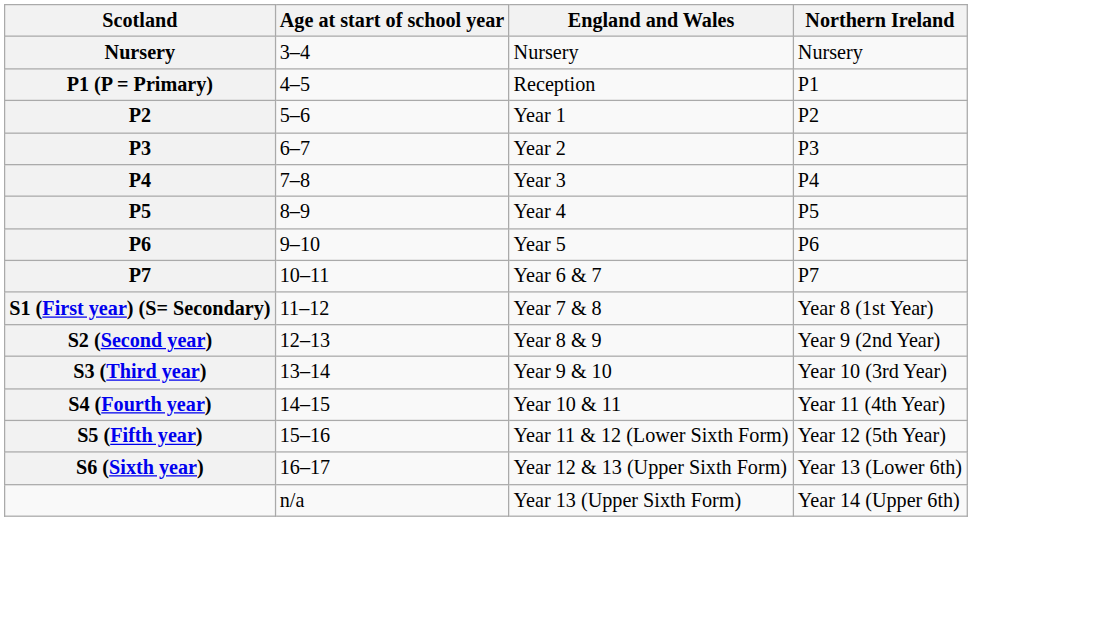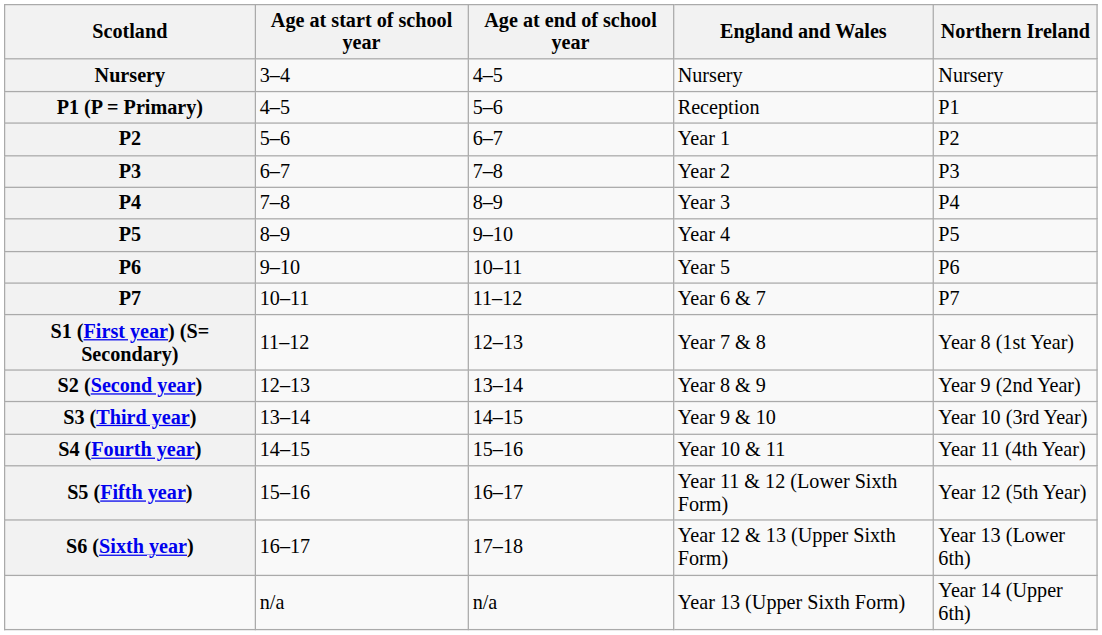 <table class="wikitable">
 <tr>
 <th>Scotland</th>
 <th>Age at start of school year</th>
+<th>Age at end of school year</th>
 <th>England and Wales</th>
 <th>Northern Ireland</th>
 </tr>
 <tr>
 <th>Nursery</th>
 <td>3–4</td>
+<td>4–5</td>
 <td>Nursery</td>
 <td>Nursery</td>
 </tr>
 <tr>
 <th>P1 (P = Primary)</th>
 <td>4–5</td>
+<td>5–6</td>
 <td>Reception</td>
 <td>P1</td>
 </tr>
 <tr>
 <th>P2</th>
 <td>5–6</td>
+<td>6–7</td>
 <td>Year 1</td>
 <td>P2</td>
 </tr>
 <tr>
 <th>P3</th>
 <td>6–7</td>
+<td>7–8</td>
 <td>Year 2</td>
 <td>P3</td>
 </tr>
 <tr>
 <th>P4</th>
 <td>7–8</td>
+<td>8–9</td>
 <td>Year 3</td>
 <td>P4</td>
 </tr>
 <tr>
 <th>P5</th>
 <td>8–9</td>
+<td>9–10</td>
 <td>Year 4</td>
 <td>P5</td>
 </tr>
 <tr>
 <th>P6</th>
 <td>9–10</td>
+<td>10–11</td>
 <td>Year 5</td>
 <td>P6</td>
 </tr>
 <tr>
 <th>P7</th>
 <td>10–11</td>
+<td>11–12</td>
 <td>Year 6 & 7</td>
 <td>P7</td>
 </tr>
 <tr>
 <th>S1 (<a href='#'>First year</a>) (S= Secondary)</th>
 <td>11–12</td>
+<td>12–13</td>
 <td>Year 7 & 8</td>
 <td>Year 8 (1st Year)</td>
 </tr>
 <tr>
 <th>S2 (<a href='#'>Second year</a>)</th>
 <td>12–13</td>
+<td>13–14</td>
 <td>Year 8 & 9</td>
 <td>Year 9 (2nd Year)</td>
 </tr>
 <tr>
 <th>S3 (<a href='#'>Third year</a>)</th>
 <td>13–14</td>
+<td>14–15</td>
 <td>Year 9 & 10</td>
 <td>Year 10 (3rd Year)</td>
 </tr>
 <tr>
 <th>S4 (<a href='#'>Fourth year</a>)</th>
 <td>14–15</td>
+<td>15–16</td>
 <td>Year 10 & 11</td>
 <td>Year 11 (4th Year)</td>
 </tr>
 <tr>
 <th>S5 (<a href='#'>Fifth year</a>)</th>
 <td>15–16</td>
+<td>16–17</td>
 <td>Year 11 & 12 (Lower Sixth Form)</td>
 <td>Year 12 (5th Year)</td>
 </tr>
 <tr>
 <th>S6 (<a href='#'>Sixth year</a>)</th>
 <td>16–17</td>
+<td>17–18</td>
 <td>Year 12 & 13 (Upper Sixth Form)</td>
 <td>Year 13 (Lower 6th)</td>
 </tr>
 <tr>
 <td></td>
 <td>n/a</td>
+<td>n/a</td>
 <td>Year 13 (Upper Sixth Form)</td>
 <td>Year 14 (Upper 6th)</td>
 </tr>
 </table>
